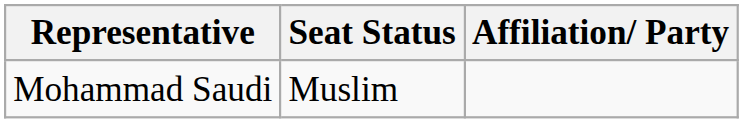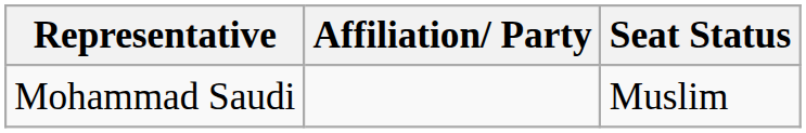 <table class="wikitable">
 <tr>
 <th>Representative</th>
+<th>Affiliation/ Party</th>
 <th>Seat Status</th>
-<th>Affiliation/ Party</th>
 </tr>
 <tr>
 <td>Mohammad Saudi</td>
+<td></td>
 <td>Muslim</td>
-<td></td>
 </tr>
 </table>
